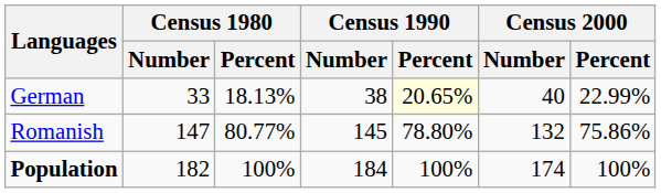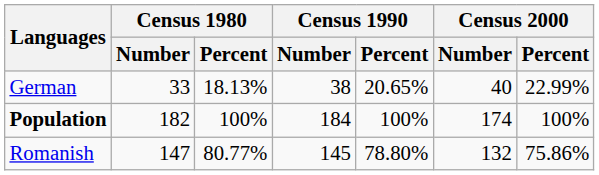 <table class="wikitable">
 <tr ---->
 <th rowspan="2">Languages</th>
 <th colspan="2">Census 1980</th>
 <th colspan="2">Census 1990</th>
 <th colspan="2">Census 2000</th>
 </tr>
 <tr ---->
 <th>Number</th>
 <th>Percent</th>
 <th>Number</th>
 <th>Percent</th>
 <th>Number</th>
 <th>Percent</th>
 </tr>
 <tr ---->
 <td><a href='#'>German</a></td>
 <td align=right>33</td>
 <td align=right>18.13%</td>
 <td align=right>38</td>
-<td align=right style="background: lightyellow;">20.65%</td>
+<td align=right>20.65%</td>
 <td align=right>40</td>
 <td align=right>22.99%</td>
+</tr>
+<tr ---->
+<td><strong>Population</strong></td>
+<td align=right>182</td>
+<td align=right>100%</td>
+<td align=right>184</td>
+<td align=right>100%</td>
+<td align=right>174</td>
+<td align=right>100%</td>
 </tr>
 <tr ---->
 <td><a href='#'>Romanish</a></td>
 <td align=right>147</td>
 <td align=right>80.77%</td>
 <td align=right>145</td>
 <td align=right>78.80%</td>
 <td align=right>132</td>
 <td align=right>75.86%</td>
 </tr>
-<tr ---->
-<td><strong>Population</strong></td>
-<td align=right>182</td>
-<td align=right>100%</td>
-<td align=right>184</td>
-<td align=right>100%</td>
-<td align=right>174</td>
-<td align=right>100%</td>
-</tr>
 </table>
